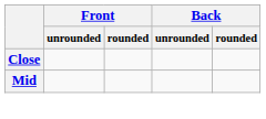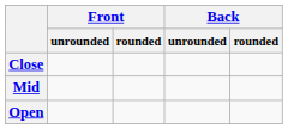 <table class="wikitable" style="text-align:center">
 <tr>
 <th rowspan="2"></th>
 <th colspan="2"><a href='#'>Front</a></th>
 <th colspan="2"><a href='#'>Back</a></th>
 </tr>
 <tr>
 <th><small>unrounded</small></th>
 <th><small>rounded</small></th>
 <th><small>unrounded</small></th>
 <th><small>rounded</small></th>
 </tr>
 <tr align="center">
 <th><a href='#'>Close</a></th>
 <td></td>
 <td></td>
 <td></td>
 <td></td>
 </tr>
 <tr>
 <th><a href='#'>Mid</a></th>
 <td></td>
 <td></td>
 <td></td>
 <td></td>
 </tr>
+<tr align="center">
+<th><a href='#'>Open</a></th>
+<td></td>
+<td></td>
+<td></td>
+<td></td>
+</tr>
 </table>
